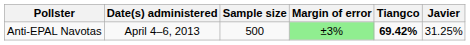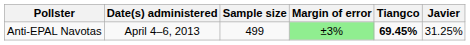 <table class=wikitable style="text-align:center;">
 <tr>
 <th>Pollster</th>
 <th>Date(s) administered</th>
 <th>Sample size</th>
 <th>Margin of error</th>
 <th>Tiangco</th>
 <th>Javier</th>
 </tr>
 <tr>
 <td>Anti-EPAL Navotas</td>
 <td>April 4–6, 2013</td>
-<td>500</td>
+<td>499</td>
 <td style="background: lightgreen;">±3%</td>
-<td><strong>69.42%</strong></td>
+<td><strong>69.45%</strong></td>
 <td>31.25%</td>
 </tr>
 </table>
